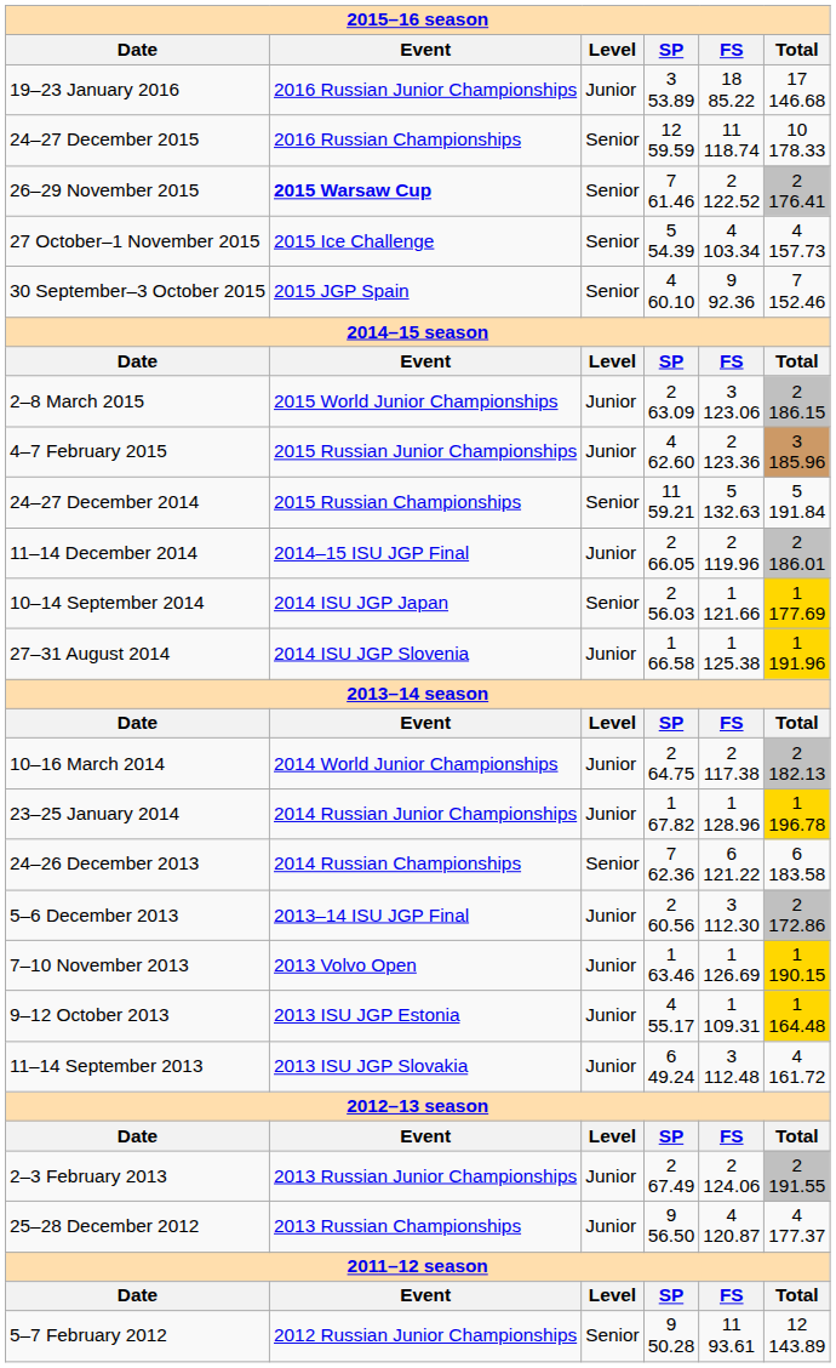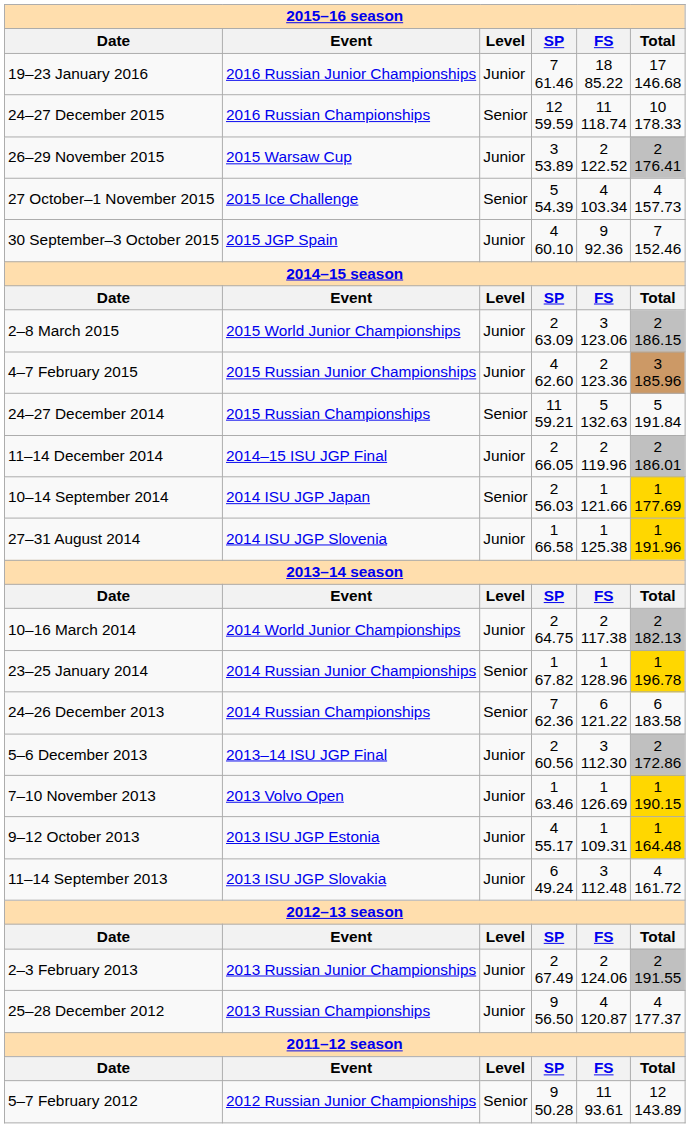 <table class="wikitable">
 <tr>
 <th style="background-color: #ffdead; " colspan=7 align=center><a href='#'>2015–16 season</a></th>
 </tr>
 <tr>
 <th>Date</th>
 <th>Event</th>
 <th>Level</th>
 <th><a href='#'>SP</a></th>
 <th><a href='#'>FS</a></th>
 <th>Total</th>
 </tr>
 <tr>
 <td>19–23 January 2016</td>
 <td><a href='#'>2016 Russian Junior Championships</a></td>
 <td>Junior</td>
-<td align=center>3 <br> 53.89</td>
+<td align=center>7 <br> 61.46</td>
 <td align=center>18 <br> 85.22</td>
 <td align=center>17 <br> 146.68</td>
 </tr>
 <tr>
 <td>24–27 December 2015</td>
 <td><a href='#'>2016 Russian Championships</a></td>
 <td>Senior</td>
 <td align=center>12 <br> 59.59</td>
 <td align=center>11 <br> 118.74</td>
 <td align=center>10 <br> 178.33</td>
 </tr>
 <tr>
 <td>26–29 November 2015</td>
-<td><strong><a href='#'>2015 Warsaw Cup</a></strong></td>
-<td>Senior</td>
-<td align=center>7 <br> 61.46</td>
+<td><a href='#'>2015 Warsaw Cup</a></td>
+<td>Junior</td>
+<td align=center>3 <br> 53.89</td>
 <td align=center>2 <br> 122.52</td>
 <td align=center bgcolor=silver>2 <br> 176.41</td>
 </tr>
 <tr>
 <td>27 October–1 November 2015</td>
 <td><a href='#'>2015 Ice Challenge</a></td>
 <td>Senior</td>
 <td align=center>5 <br> 54.39</td>
 <td align=center>4 <br> 103.34</td>
 <td align=center>4 <br> 157.73</td>
 </tr>
 <tr>
 <td>30 September–3 October 2015</td>
 <td><a href='#'>2015 JGP Spain</a></td>
-<td>Senior</td>
+<td>Junior</td>
 <td align=center>4 <br> 60.10</td>
 <td align=center>9 <br> 92.36</td>
 <td align=center>7 <br> 152.46</td>
 </tr>
 <tr>
 <th style="background-color: #ffdead; " colspan=7 align=center><a href='#'>2014–15 season</a></th>
 </tr>
 <tr>
 <th>Date</th>
 <th>Event</th>
 <th>Level</th>
 <th><a href='#'>SP</a></th>
 <th><a href='#'>FS</a></th>
 <th>Total</th>
 </tr>
 <tr>
 <td>2–8 March 2015</td>
 <td><a href='#'>2015 World Junior Championships</a></td>
 <td>Junior</td>
 <td align=center>2 <br> 63.09</td>
 <td align=center>3 <br> 123.06</td>
 <td align=center bgcolor=silver>2 <br> 186.15</td>
 </tr>
 <tr>
 <td>4–7 February 2015</td>
 <td><a href='#'>2015 Russian Junior Championships</a></td>
 <td>Junior</td>
 <td align=center>4 <br> 62.60</td>
 <td align=center>2 <br> 123.36</td>
 <td align=center bgcolor=cc9966>3 <br> 185.96</td>
 </tr>
 <tr>
 <td>24–27 December 2014</td>
 <td><a href='#'>2015 Russian Championships</a></td>
 <td>Senior</td>
 <td align=center>11 <br> 59.21</td>
 <td align=center>5 <br> 132.63</td>
 <td align=center>5 <br> 191.84</td>
 </tr>
 <tr>
 <td>11–14 December 2014</td>
 <td><a href='#'>2014–15 ISU JGP Final</a></td>
 <td>Junior</td>
 <td align=center>2 <br> 66.05</td>
 <td align=center>2 <br> 119.96</td>
 <td align=center bgcolor=silver>2 <br> 186.01</td>
 </tr>
 <tr>
 <td>10–14 September 2014</td>
 <td><a href='#'>2014 ISU JGP Japan</a></td>
 <td>Senior</td>
 <td align=center>2 <br> 56.03</td>
 <td align=center>1 <br> 121.66</td>
 <td align=center bgcolor=gold>1 <br> 177.69</td>
 </tr>
 <tr>
 <td>27–31 August 2014</td>
 <td><a href='#'>2014 ISU JGP Slovenia</a></td>
 <td>Junior</td>
 <td align=center>1 <br> 66.58</td>
 <td align=center>1 <br> 125.38</td>
 <td align=center bgcolor=gold>1 <br> 191.96</td>
 </tr>
 <tr>
 <th style="background-color: #ffdead; " colspan=7 align=center><a href='#'>2013–14 season</a></th>
 </tr>
 <tr>
 <th>Date</th>
 <th>Event</th>
 <th>Level</th>
 <th><a href='#'>SP</a></th>
 <th><a href='#'>FS</a></th>
 <th>Total</th>
 </tr>
 <tr>
 <td>10–16 March 2014</td>
 <td><a href='#'>2014 World Junior Championships</a></td>
 <td>Junior</td>
 <td align=center>2 <br> 64.75</td>
 <td align=center>2 <br> 117.38</td>
 <td align=center bgcolor=silver>2 <br> 182.13</td>
 </tr>
 <tr>
 <td>23–25 January 2014</td>
 <td><a href='#'>2014 Russian Junior Championships</a></td>
-<td>Junior</td>
+<td>Senior</td>
 <td align=center>1 <br> 67.82</td>
 <td align=center>1 <br> 128.96</td>
 <td align=center bgcolor=gold>1 <br> 196.78</td>
 </tr>
 <tr>
 <td>24–26 December 2013</td>
 <td><a href='#'>2014 Russian Championships</a></td>
 <td>Senior</td>
 <td align=center>7 <br> 62.36</td>
 <td align=center>6 <br> 121.22</td>
 <td align=center>6 <br> 183.58</td>
 </tr>
 <tr>
 <td>5–6 December 2013</td>
 <td><a href='#'>2013–14 ISU JGP Final</a></td>
 <td>Junior</td>
 <td align=center>2 <br> 60.56</td>
 <td align=center>3 <br> 112.30</td>
 <td align=center bgcolor=silver>2 <br> 172.86</td>
 </tr>
 <tr>
 <td>7–10 November 2013</td>
 <td><a href='#'>2013 Volvo Open</a></td>
 <td>Junior</td>
 <td align=center>1 <br> 63.46</td>
 <td align=center>1 <br> 126.69</td>
 <td align=center  bgcolor=gold>1 <br> 190.15</td>
 </tr>
 <tr>
 <td>9–12 October 2013</td>
 <td><a href='#'>2013 ISU JGP Estonia</a></td>
 <td>Junior</td>
 <td align=center>4 <br> 55.17</td>
 <td align=center>1 <br> 109.31</td>
 <td align=center  bgcolor=gold>1 <br> 164.48</td>
 </tr>
 <tr>
 <td>11–14 September 2013</td>
 <td><a href='#'>2013 ISU JGP Slovakia</a></td>
 <td>Junior</td>
 <td align=center>6 <br> 49.24</td>
 <td align=center>3 <br> 112.48</td>
 <td align=center>4 <br> 161.72</td>
 </tr>
 <tr>
 <th style="background-color: #ffdead; " colspan=7 align=center><a href='#'>2012–13 season</a></th>
 </tr>
 <tr>
 <th>Date</th>
 <th>Event</th>
 <th>Level</th>
 <th><a href='#'>SP</a></th>
 <th><a href='#'>FS</a></th>
 <th>Total</th>
 </tr>
 <tr>
 <td>2–3 February 2013</td>
 <td><a href='#'>2013 Russian Junior Championships</a></td>
 <td>Junior</td>
 <td align=center>2 <br> 67.49</td>
 <td align=center>2 <br> 124.06</td>
 <td align=center bgcolor=silver>2 <br> 191.55</td>
 </tr>
 <tr>
 <td>25–28 December 2012</td>
 <td><a href='#'>2013 Russian Championships</a></td>
 <td>Junior</td>
 <td align=center>9 <br> 56.50</td>
 <td align=center>4 <br> 120.87</td>
 <td align=center>4 <br> 177.37</td>
 </tr>
 <tr>
 <th style="background-color: #ffdead; " colspan=7 align=center><a href='#'>2011–12 season</a></th>
 </tr>
 <tr>
 <th>Date</th>
 <th>Event</th>
 <th>Level</th>
 <th><a href='#'>SP</a></th>
 <th><a href='#'>FS</a></th>
 <th>Total</th>
 </tr>
 <tr>
 <td>5–7 February 2012</td>
 <td><a href='#'>2012 Russian Junior Championships</a></td>
 <td>Senior</td>
 <td align=center>9 <br> 50.28</td>
 <td align=center>11 <br> 93.61</td>
 <td align=center>12 <br> 143.89</td>
 </tr>
 </table>
